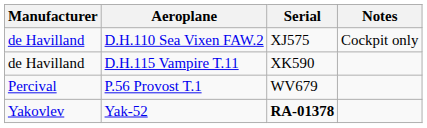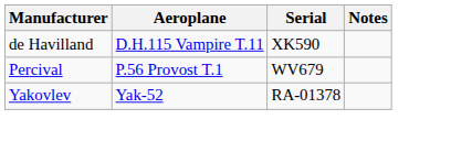 <table class="wikitable sortable">
 <tr>
 <th>Manufacturer</th>
 <th>Aeroplane</th>
 <th>Serial</th>
 <th>Notes</th>
-</tr>
-<tr>
-<td><a href='#'>de Havilland</a></td>
-<td><a href='#'>D.H.110 Sea Vixen FAW.2</a></td>
-<td>XJ575</td>
-<td>Cockpit only</td>
 </tr>
 <tr>
 <td>de Havilland</td>
 <td><a href='#'>D.H.115 Vampire T.11</a></td>
 <td>XK590</td>
 <td></td>
 </tr>
 <tr>
 <td><a href='#'>Percival</a></td>
 <td><a href='#'>P.56 Provost T.1</a></td>
 <td>WV679</td>
 <td></td>
 </tr>
 <tr>
 <td><a href='#'>Yakovlev</a></td>
 <td><a href='#'>Yak-52</a></td>
-<td><strong>RA-01378</strong></td>
+<td>RA-01378</td>
 <td></td>
 </tr>
 </table>
